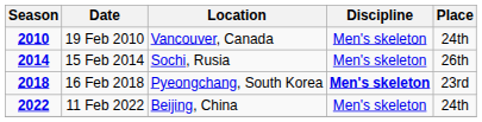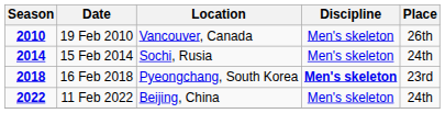 <table class="wikitable">
 <tr>
 <th>Season</th>
 <th>Date</th>
 <th>Location</th>
 <th>Discipline</th>
 <th>Place</th>
 </tr>
 <tr>
 <td align=center><strong><a href='#'>2010</a></strong></td>
 <td align=right>19 Feb 2010</td>
 <td> <a href='#'>Vancouver</a>, Canada</td>
 <td align=center><a href='#'>Men's skeleton</a></td>
-<td align=center>24th</td>
+<td align=center>26th</td>
 </tr>
 <tr>
 <td align=center><strong><a href='#'>2014</a></strong></td>
 <td align=right>15 Feb 2014</td>
 <td> <a href='#'>Sochi</a>, Rusia</td>
 <td align=center><a href='#'>Men's skeleton</a></td>
-<td align=center>26th</td>
+<td align=center>24th</td>
 </tr>
 <tr>
 <td align=center><strong><a href='#'>2018</a></strong></td>
 <td align=right>16 Feb 2018</td>
 <td> <a href='#'>Pyeongchang</a>, South Korea</td>
 <td align=center><strong><a href='#'>Men's skeleton</a></strong></td>
 <td align=center>23rd</td>
 </tr>
 <tr>
 <td align=center><strong><a href='#'>2022</a></strong></td>
 <td align=right>11 Feb 2022</td>
 <td> <a href='#'>Beijing</a>, China</td>
 <td align=center><a href='#'>Men's skeleton</a></td>
 <td align=center>24th</td>
 </tr>
 <tr>
 </tr>
 </table>
